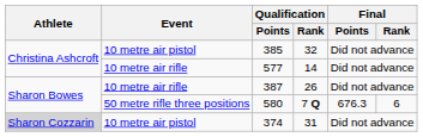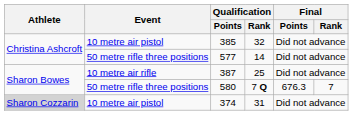 <table class="wikitable" style="font-size:90%">
 <tr>
 <th rowspan="2">Athlete</th>
 <th rowspan="2">Event</th>
 <th colspan=2>Qualification</th>
 <th colspan=2>Final</th>
 </tr>
 <tr style="font-size:95%">
 <th>Points</th>
 <th>Rank</th>
 <th>Points</th>
 <th>Rank</th>
 </tr>
 <tr align=center>
 <td align=left rowspan=2><a href='#'>Christina Ashcroft</a></td>
 <td align=left><a href='#'>10 metre air pistol</a></td>
 <td>385</td>
 <td>32</td>
 <td colspan=2>Did not advance</td>
 </tr>
 <tr align=center>
-<td align=left><a href='#'>10 metre air rifle</a></td>
+<td align=left><a href='#'>50 metre rifle three positions</a></td>
 <td>577</td>
 <td>14</td>
 <td colspan=2>Did not advance</td>
 </tr>
 <tr align=center>
 <td align=left rowspan=2><a href='#'>Sharon Bowes</a></td>
 <td align=left><a href='#'>10 metre air rifle</a></td>
 <td>387</td>
-<td>26</td>
+<td>25</td>
 <td colspan=2>Did not advance</td>
 </tr>
 <tr align=center>
 <td align=left><a href='#'>50 metre rifle three positions</a></td>
 <td>580</td>
 <td>7 <strong>Q</strong></td>
 <td>676.3</td>
-<td>6</td>
+<td>7</td>
 </tr>
 <tr align=center>
 <td align=left style="background: lightgrey;"><a href='#'>Sharon Cozzarin</a></td>
 <td align=left><a href='#'>10 metre air pistol</a></td>
 <td>374</td>
 <td>31</td>
 <td colspan=2>Did not advance</td>
 </tr>
 </table>
